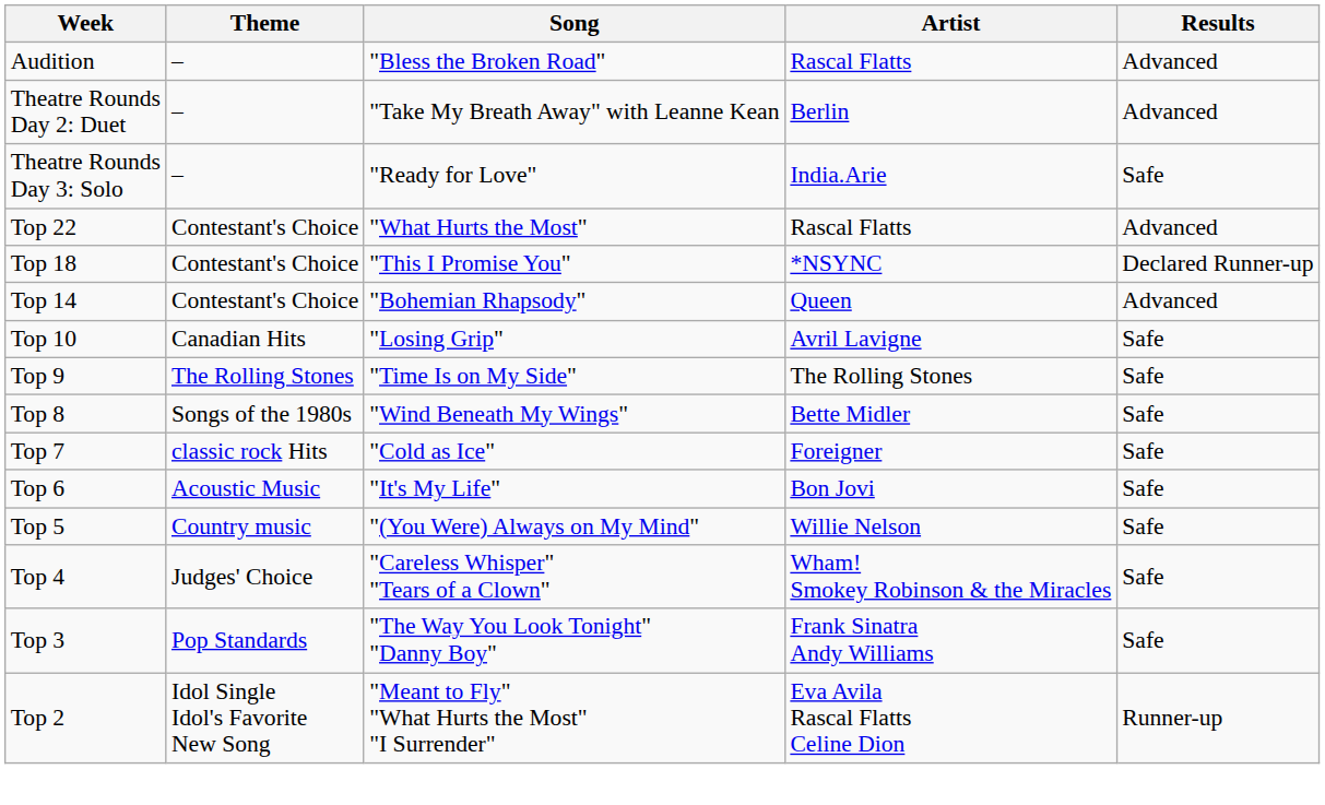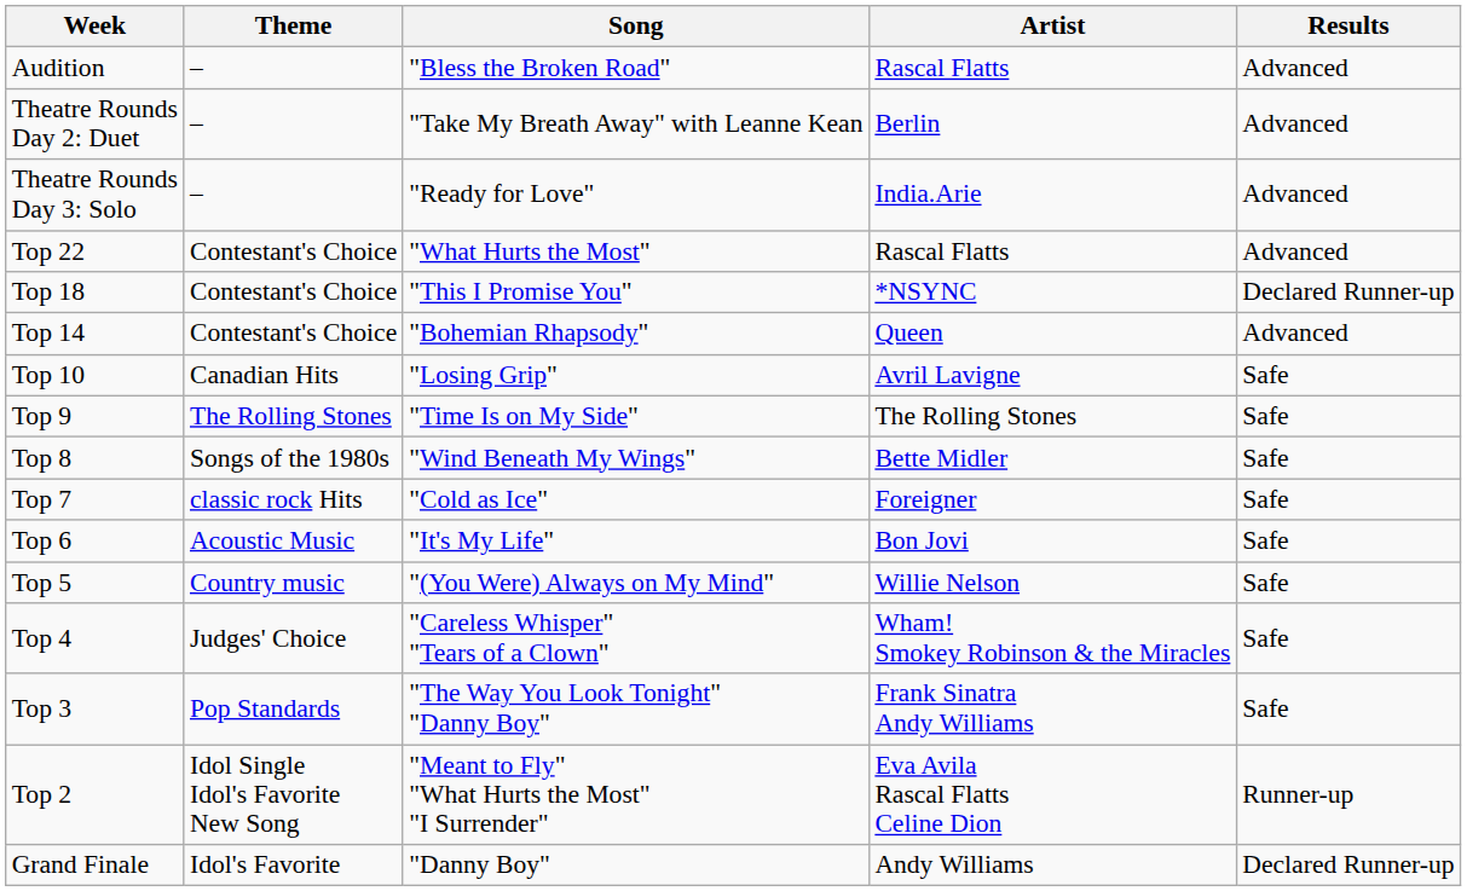 <table class="wikitable">
 <tr>
 <th>Week</th>
 <th>Theme</th>
 <th>Song</th>
 <th>Artist</th>
 <th>Results</th>
 </tr>
 <tr>
 <td>Audition</td>
 <td>–</td>
 <td>"<a href='#'>Bless the Broken Road</a>"</td>
 <td><a href='#'>Rascal Flatts</a></td>
 <td>Advanced</td>
 </tr>
 <tr>
 <td>Theatre Rounds<br>Day 2: Duet</td>
 <td>–</td>
 <td>"Take My Breath Away" with Leanne Kean</td>
 <td><a href='#'>Berlin</a></td>
 <td>Advanced</td>
 </tr>
 <tr>
 <td>Theatre Rounds<br>Day 3: Solo</td>
 <td>–</td>
 <td>"Ready for Love"</td>
 <td><a href='#'>India.Arie</a></td>
-<td>Safe</td>
+<td>Advanced</td>
 </tr>
 <tr>
 <td>Top 22</td>
 <td>Contestant's Choice</td>
 <td>"<a href='#'>What Hurts the Most</a>"</td>
 <td>Rascal Flatts</td>
 <td>Advanced</td>
 </tr>
 <tr>
 <td>Top 18</td>
 <td>Contestant's Choice</td>
 <td>"<a href='#'>This I Promise You</a>"</td>
 <td><a href='#'>*NSYNC</a></td>
 <td>Declared Runner-up</td>
 </tr>
 <tr>
 <td>Top 14</td>
 <td>Contestant's Choice</td>
 <td>"<a href='#'>Bohemian Rhapsody</a>"</td>
 <td><a href='#'>Queen</a></td>
 <td>Advanced</td>
 </tr>
 <tr>
 <td>Top 10</td>
 <td>Canadian Hits</td>
 <td>"<a href='#'>Losing Grip</a>"</td>
 <td><a href='#'>Avril Lavigne</a></td>
 <td>Safe</td>
 </tr>
 <tr>
 <td>Top 9</td>
 <td><a href='#'>The Rolling Stones</a></td>
 <td>"<a href='#'>Time Is on My Side</a>"</td>
 <td>The Rolling Stones</td>
 <td>Safe</td>
 </tr>
 <tr>
 <td>Top 8</td>
 <td>Songs of the 1980s</td>
 <td>"<a href='#'>Wind Beneath My Wings</a>"</td>
 <td><a href='#'>Bette Midler</a></td>
 <td>Safe</td>
 </tr>
 <tr>
 <td>Top 7</td>
 <td><a href='#'>classic rock</a> Hits</td>
 <td>"<a href='#'>Cold as Ice</a>"</td>
 <td><a href='#'>Foreigner</a></td>
 <td>Safe</td>
 </tr>
 <tr>
 <td>Top 6</td>
 <td><a href='#'>Acoustic Music</a></td>
 <td>"<a href='#'>It's My Life</a>"</td>
 <td><a href='#'>Bon Jovi</a></td>
 <td>Safe</td>
 </tr>
 <tr>
 <td>Top 5</td>
 <td><a href='#'>Country music</a></td>
 <td>"<a href='#'>(You Were) Always on My Mind</a>"</td>
 <td><a href='#'>Willie Nelson</a></td>
 <td>Safe</td>
 </tr>
 <tr>
 <td>Top 4</td>
 <td>Judges' Choice</td>
 <td>"<a href='#'>Careless Whisper</a>"<br>"<a href='#'>Tears of a Clown</a>"</td>
 <td><a href='#'>Wham!</a><br><a href='#'>Smokey Robinson & the Miracles</a></td>
 <td>Safe</td>
 </tr>
 <tr>
 <td>Top 3</td>
 <td><a href='#'>Pop Standards</a></td>
 <td>"<a href='#'>The Way You Look Tonight</a>"<br>"<a href='#'>Danny Boy</a>"</td>
 <td><a href='#'>Frank Sinatra</a><br><a href='#'>Andy Williams</a></td>
 <td>Safe</td>
 </tr>
 <tr>
 <td>Top 2</td>
 <td>Idol Single<br>Idol's Favorite<br>New Song</td>
 <td>"<a href='#'>Meant to Fly</a>"<br>"What Hurts the Most"<br>"I Surrender"</td>
 <td><a href='#'>Eva Avila</a><br>Rascal Flatts<br><a href='#'>Celine Dion</a></td>
 <td>Runner-up</td>
 </tr>
+<tr>
+<td>Grand Finale</td>
+<td>Idol's Favorite</td>
+<td>"Danny Boy"</td>
+<td>Andy Williams</td>
+<td>Declared Runner-up</td>
+</tr>
 </table>
